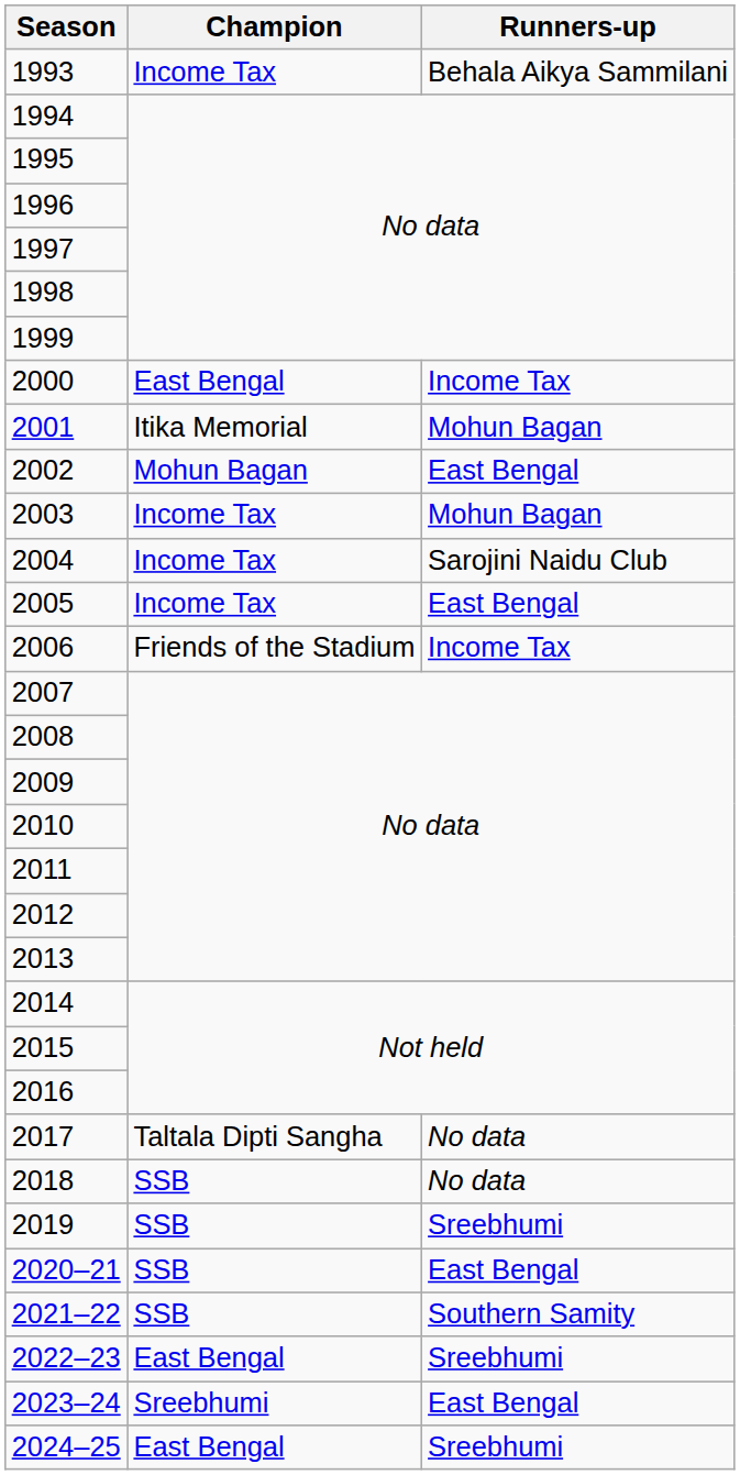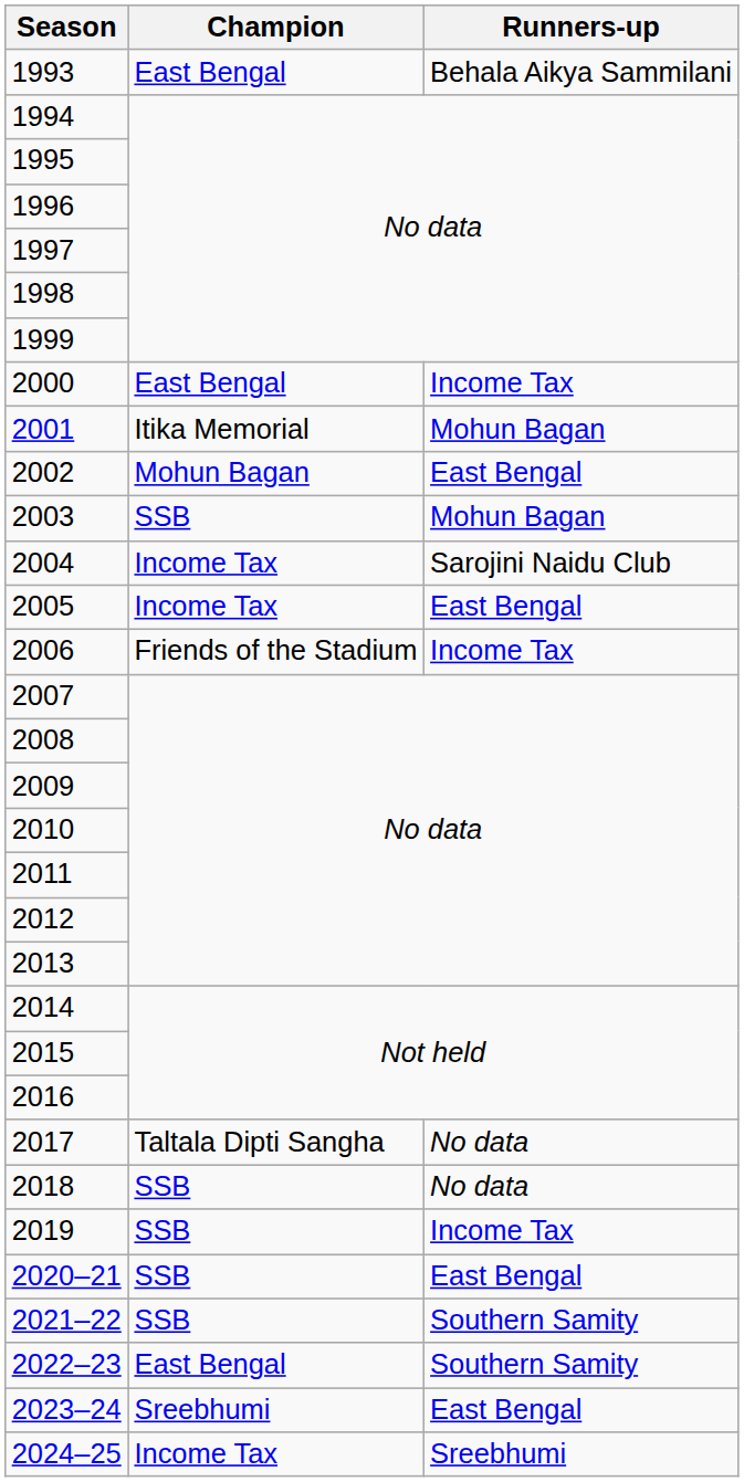 <table class="wikitable">
 <tr>
 <th>Season</th>
 <th>Champion</th>
 <th>Runners-up</th>
 </tr>
 <tr>
 <td>1993</td>
-<td><a href='#'>Income Tax</a></td>
+<td><a href='#'>East Bengal</a></td>
 <td>Behala Aikya Sammilani</td>
 </tr>
 <tr>
 <td>1994</td>
 <td colspan="2" rowspan="6" align=center><em>No data</em></td>
 </tr>
 <tr>
 <td>1995</td>
 </tr>
 <tr>
 <td>1996</td>
 </tr>
 <tr>
 <td>1997</td>
 </tr>
 <tr>
 <td>1998</td>
 </tr>
 <tr>
 <td>1999</td>
 </tr>
 <tr>
 <td>2000</td>
 <td><a href='#'>East Bengal</a></td>
 <td><a href='#'>Income Tax</a></td>
 </tr>
 <tr>
 <td><a href='#'>2001</a></td>
 <td>Itika Memorial</td>
 <td><a href='#'>Mohun Bagan</a></td>
 </tr>
 <tr>
 <td>2002</td>
 <td><a href='#'>Mohun Bagan</a></td>
 <td><a href='#'>East Bengal</a></td>
 </tr>
 <tr>
 <td>2003</td>
-<td><a href='#'>Income Tax</a></td>
+<td><a href='#'>SSB</a></td>
 <td><a href='#'>Mohun Bagan</a></td>
 </tr>
 <tr>
 <td>2004</td>
 <td><a href='#'>Income Tax</a></td>
 <td>Sarojini Naidu Club</td>
 </tr>
 <tr>
 <td>2005</td>
 <td><a href='#'>Income Tax</a></td>
 <td><a href='#'>East Bengal</a></td>
 </tr>
 <tr>
 <td>2006</td>
 <td>Friends of the Stadium</td>
 <td><a href='#'>Income Tax</a></td>
 </tr>
 <tr>
 <td>2007</td>
 <td colspan="2" rowspan="7" align=center><em>No data</em></td>
 </tr>
 <tr>
 <td>2008</td>
 </tr>
 <tr>
 <td>2009</td>
 </tr>
 <tr>
 <td>2010</td>
 </tr>
 <tr>
 <td>2011</td>
 </tr>
 <tr>
 <td>2012</td>
 </tr>
 <tr>
 <td>2013</td>
 </tr>
 <tr>
 <td>2014</td>
 <td colspan="2" rowspan="3" align=center><em>Not held</em></td>
 </tr>
 <tr>
 <td>2015</td>
 </tr>
 <tr>
 <td>2016</td>
 </tr>
 <tr>
 <td>2017</td>
 <td>Taltala Dipti Sangha</td>
 <td><em>No data</em></td>
 </tr>
 <tr>
 <td>2018</td>
 <td><a href='#'>SSB</a></td>
 <td><em>No data</em></td>
 </tr>
 <tr>
 <td>2019</td>
 <td><a href='#'>SSB</a></td>
-<td><a href='#'>Sreebhumi</a></td>
+<td><a href='#'>Income Tax</a></td>
 </tr>
 <tr>
 <td><a href='#'>2020–21</a></td>
 <td><a href='#'>SSB</a></td>
 <td><a href='#'>East Bengal</a></td>
 </tr>
 <tr>
 <td><a href='#'>2021–22</a></td>
 <td><a href='#'>SSB</a></td>
 <td><a href='#'>Southern Samity</a></td>
 </tr>
 <tr>
 <td><a href='#'>2022–23</a></td>
 <td><a href='#'>East Bengal</a></td>
-<td><a href='#'>Sreebhumi</a></td>
+<td><a href='#'>Southern Samity</a></td>
 </tr>
 <tr>
 <td><a href='#'>2023–24</a></td>
 <td><a href='#'>Sreebhumi</a></td>
 <td><a href='#'>East Bengal</a></td>
 </tr>
 <tr>
 <td><a href='#'>2024–25</a></td>
-<td><a href='#'>East Bengal</a></td>
+<td><a href='#'>Income Tax</a></td>
 <td><a href='#'>Sreebhumi</a></td>
 </tr>
 </table>
